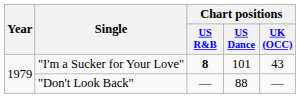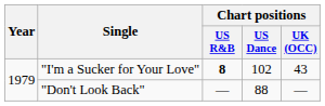 <table class="wikitable" style="text-align:center;">
 <tr>
 <th rowspan="2">Year</th>
 <th rowspan="2">Single</th>
 <th colspan="3">Chart positions</th>
 </tr>
 <tr style="font-size:smaller;">
 <th width="40"><a href='#'>US<br>R&B</a></th>
 <th width="40"><a href='#'>US<br>Dance</a></th>
 <th width="40"><a href='#'>UK<br>(OCC)</a></th>
 </tr>
 <tr>
 <td rowspan="3">1979</td>
 <td align="left">"I'm a Sucker for Your Love"</td>
 <td><strong>8</strong></td>
-<td>101</td>
+<td>102</td>
 <td>43</td>
 </tr>
 <tr>
 <td align="left">"Don't Look Back"</td>
 <td>—</td>
 <td>88</td>
 <td>—</td>
 </tr>
 </table>
